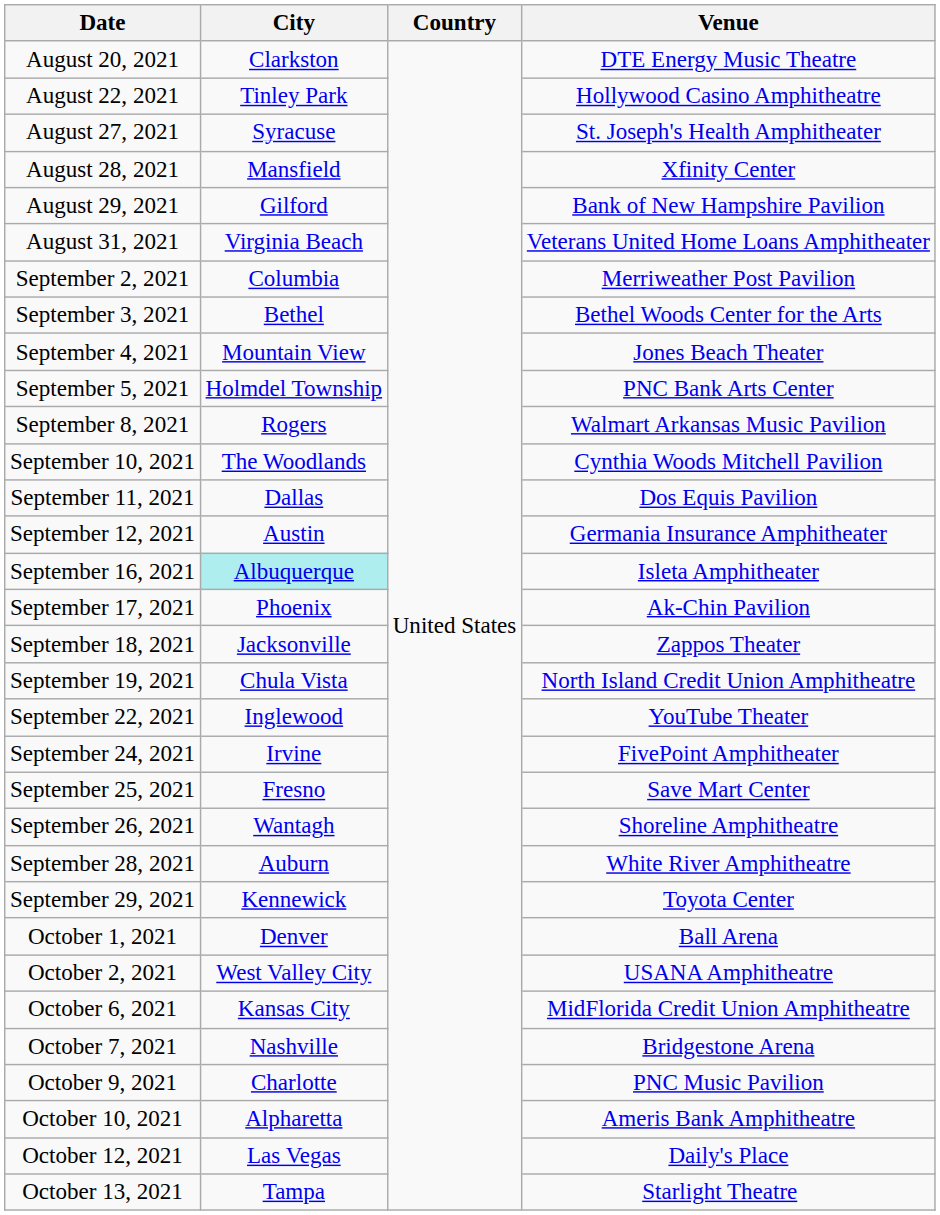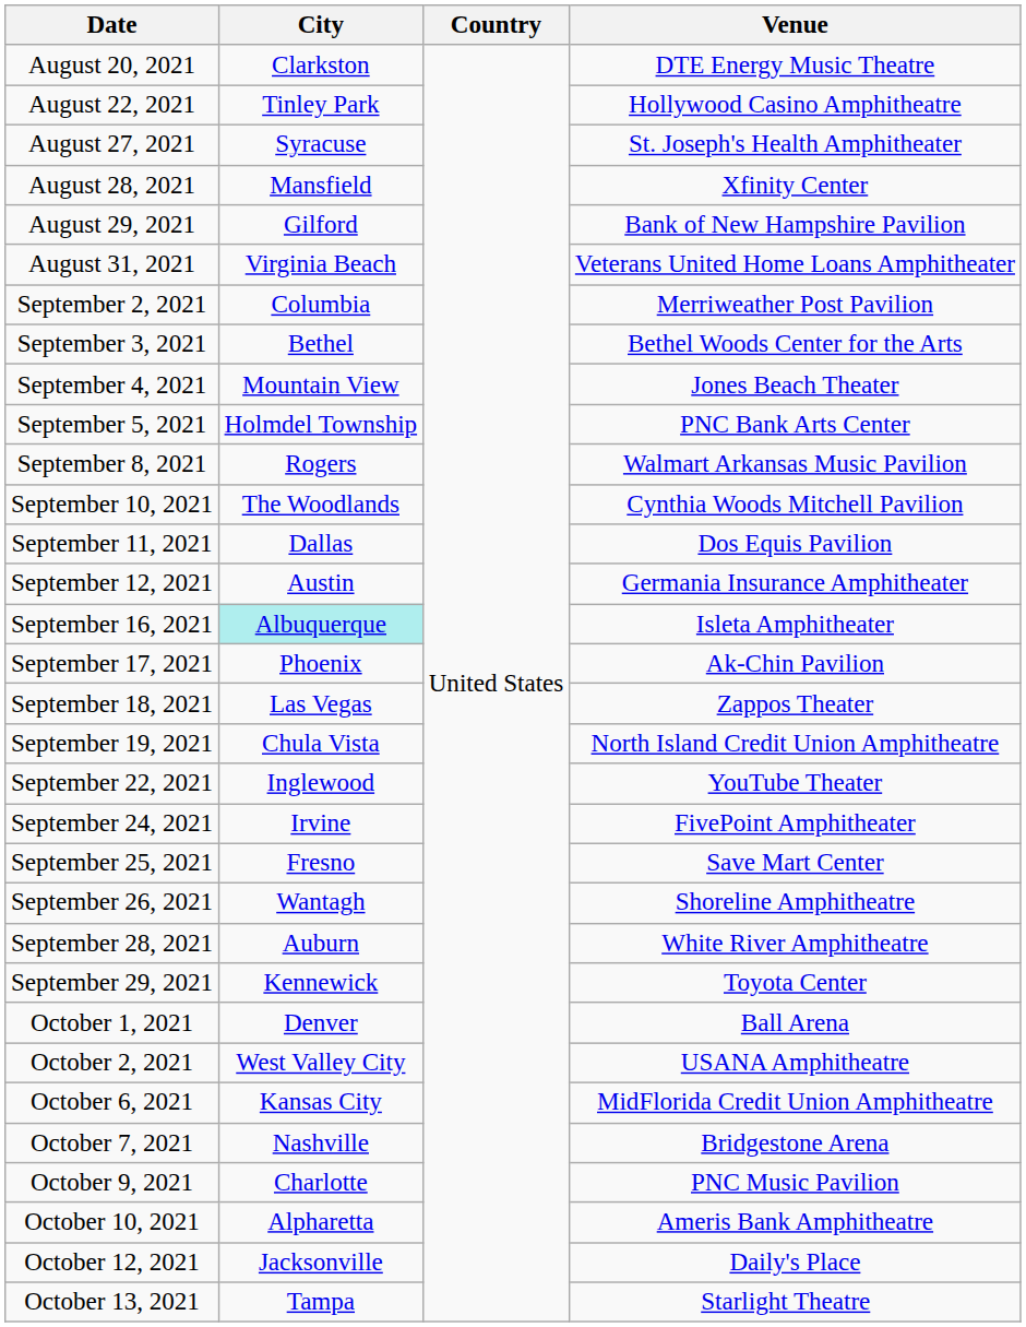 <table class="wikitable plainrowheaders" style="text-align:center;">
 <tr>
 <th>Date</th>
 <th>City</th>
 <th>Country</th>
 <th>Venue</th>
 </tr>
 <tr>
 <td>August 20, 2021</td>
 <td><a href='#'>Clarkston</a></td>
 <td rowspan="32">United States</td>
 <td><a href='#'>DTE Energy Music Theatre</a></td>
 </tr>
 <tr>
 <td>August 22, 2021</td>
 <td><a href='#'>Tinley Park</a></td>
 <td><a href='#'>Hollywood Casino Amphitheatre</a></td>
 </tr>
 <tr>
 <td>August 27, 2021</td>
 <td><a href='#'>Syracuse</a></td>
 <td><a href='#'>St. Joseph's Health Amphitheater</a></td>
 </tr>
 <tr>
 <td>August 28, 2021</td>
 <td><a href='#'>Mansfield</a></td>
 <td><a href='#'>Xfinity Center</a></td>
 </tr>
 <tr>
 <td>August 29, 2021</td>
 <td><a href='#'>Gilford</a></td>
 <td><a href='#'>Bank of New Hampshire Pavilion</a></td>
 </tr>
 <tr>
 <td>August 31, 2021</td>
 <td><a href='#'>Virginia Beach</a></td>
 <td><a href='#'>Veterans United Home Loans Amphitheater</a></td>
 </tr>
 <tr>
 <td>September 2, 2021</td>
 <td><a href='#'>Columbia</a></td>
 <td><a href='#'>Merriweather Post Pavilion</a></td>
 </tr>
 <tr>
 <td>September 3, 2021</td>
 <td><a href='#'>Bethel</a></td>
 <td><a href='#'>Bethel Woods Center for the Arts</a></td>
 </tr>
 <tr>
 <td>September 4, 2021</td>
 <td><a href='#'>Mountain View</a></td>
 <td><a href='#'>Jones Beach Theater</a></td>
 </tr>
 <tr>
 <td>September 5, 2021</td>
 <td><a href='#'>Holmdel Township</a></td>
 <td><a href='#'>PNC Bank Arts Center</a></td>
 </tr>
 <tr>
 <td>September 8, 2021</td>
 <td><a href='#'>Rogers</a></td>
 <td><a href='#'>Walmart Arkansas Music Pavilion</a></td>
 </tr>
 <tr>
 <td>September 10, 2021</td>
 <td><a href='#'>The Woodlands</a></td>
 <td><a href='#'>Cynthia Woods Mitchell Pavilion</a></td>
 </tr>
 <tr>
 <td>September 11, 2021</td>
 <td><a href='#'>Dallas</a></td>
 <td><a href='#'>Dos Equis Pavilion</a></td>
 </tr>
 <tr>
 <td>September 12, 2021</td>
 <td><a href='#'>Austin</a></td>
 <td><a href='#'>Germania Insurance Amphitheater</a></td>
 </tr>
 <tr>
 <td>September 16, 2021</td>
 <td style="background: paleturquoise;"><a href='#'>Albuquerque</a></td>
 <td><a href='#'>Isleta Amphitheater</a></td>
 </tr>
 <tr>
 <td>September 17, 2021</td>
 <td><a href='#'>Phoenix</a></td>
 <td><a href='#'>Ak-Chin Pavilion</a></td>
 </tr>
 <tr>
 <td>September 18, 2021</td>
-<td><a href='#'>Jacksonville</a></td>
+<td><a href='#'>Las Vegas</a></td>
 <td><a href='#'>Zappos Theater</a></td>
 </tr>
 <tr>
 <td>September 19, 2021</td>
 <td><a href='#'>Chula Vista</a></td>
 <td><a href='#'>North Island Credit Union Amphitheatre</a></td>
 </tr>
 <tr>
 <td>September 22, 2021</td>
 <td><a href='#'>Inglewood</a></td>
 <td><a href='#'>YouTube Theater</a></td>
 </tr>
 <tr>
 <td>September 24, 2021</td>
 <td><a href='#'>Irvine</a></td>
 <td><a href='#'>FivePoint Amphitheater</a></td>
 </tr>
 <tr>
 <td>September 25, 2021</td>
 <td><a href='#'>Fresno</a></td>
 <td><a href='#'>Save Mart Center</a></td>
 </tr>
 <tr>
 <td>September 26, 2021</td>
 <td><a href='#'>Wantagh</a></td>
 <td><a href='#'>Shoreline Amphitheatre</a></td>
 </tr>
 <tr>
 <td>September 28, 2021</td>
 <td><a href='#'>Auburn</a></td>
 <td><a href='#'>White River Amphitheatre</a></td>
 </tr>
 <tr>
 <td>September 29, 2021</td>
 <td><a href='#'>Kennewick</a></td>
 <td><a href='#'>Toyota Center</a></td>
 </tr>
 <tr>
 <td>October 1, 2021</td>
 <td><a href='#'>Denver</a></td>
 <td><a href='#'>Ball Arena</a></td>
 </tr>
 <tr>
 <td>October 2, 2021</td>
 <td><a href='#'>West Valley City</a></td>
 <td><a href='#'>USANA Amphitheatre</a></td>
 </tr>
 <tr>
 <td>October 6, 2021</td>
 <td><a href='#'>Kansas City</a></td>
 <td><a href='#'>MidFlorida Credit Union Amphitheatre</a></td>
 </tr>
 <tr>
 <td>October 7, 2021</td>
 <td><a href='#'>Nashville</a></td>
 <td><a href='#'>Bridgestone Arena</a></td>
 </tr>
 <tr>
 <td>October 9, 2021</td>
 <td><a href='#'>Charlotte</a></td>
 <td><a href='#'>PNC Music Pavilion</a></td>
 </tr>
 <tr>
 <td>October 10, 2021</td>
 <td><a href='#'>Alpharetta</a></td>
 <td><a href='#'>Ameris Bank Amphitheatre</a></td>
 </tr>
 <tr>
 <td>October 12, 2021</td>
-<td><a href='#'>Las Vegas</a></td>
+<td><a href='#'>Jacksonville</a></td>
 <td><a href='#'>Daily's Place</a></td>
 </tr>
 <tr>
 <td>October 13, 2021</td>
 <td><a href='#'>Tampa</a></td>
 <td><a href='#'>Starlight Theatre</a>   </td>
 </tr>
 </table>
